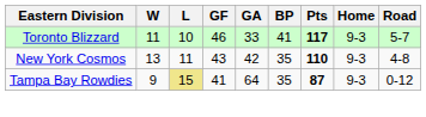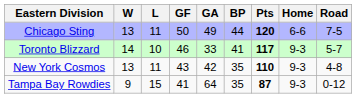 <table class="wikitable" width="470" style="font-size:95%; text-align:center">
 <tr>
 <th width="30%">Eastern Division</th>
 <th width="7.5%">W</th>
 <th width="7.5%">L</th>
 <th width="7.5%">GF</th>
 <th width="7.5%">GA</th>
 <th width="7.5%">BP</th>
 <th width="7.5%">Pts</th>
 <th width="7.5%">Home</th>
 <th width="7.5%">Road</th>
 </tr>
+<tr bgcolor=#B3B7FF>
+<td><a href='#'>Chicago Sting</a></td>
+<td>13</td>
+<td>11</td>
+<td>50</td>
+<td>49</td>
+<td>44</td>
+<td><strong>120</strong></td>
+<td>6-6</td>
+<td>7-5</td>
+</tr>
 <tr bgcolor=#ccffcc>
 <td><a href='#'>Toronto Blizzard</a></td>
-<td>11</td>
+<td>14</td>
 <td>10</td>
 <td>46</td>
 <td>33</td>
 <td>41</td>
 <td><strong>117</strong></td>
 <td>9-3</td>
 <td>5-7</td>
 </tr>
 <tr>
 <td><a href='#'>New York Cosmos</a></td>
 <td>13</td>
 <td>11</td>
 <td>43</td>
 <td>42</td>
 <td>35</td>
 <td><strong>110</strong></td>
 <td>9-3</td>
 <td>4-8</td>
 </tr>
 <tr>
 <td><a href='#'>Tampa Bay Rowdies</a></td>
 <td>9</td>
-<td style="background: khaki;">15</td>
+<td>15</td>
 <td>41</td>
 <td>64</td>
 <td>35</td>
 <td><strong>87</strong></td>
 <td>9-3</td>
 <td>0-12</td>
 </tr>
 </table>
